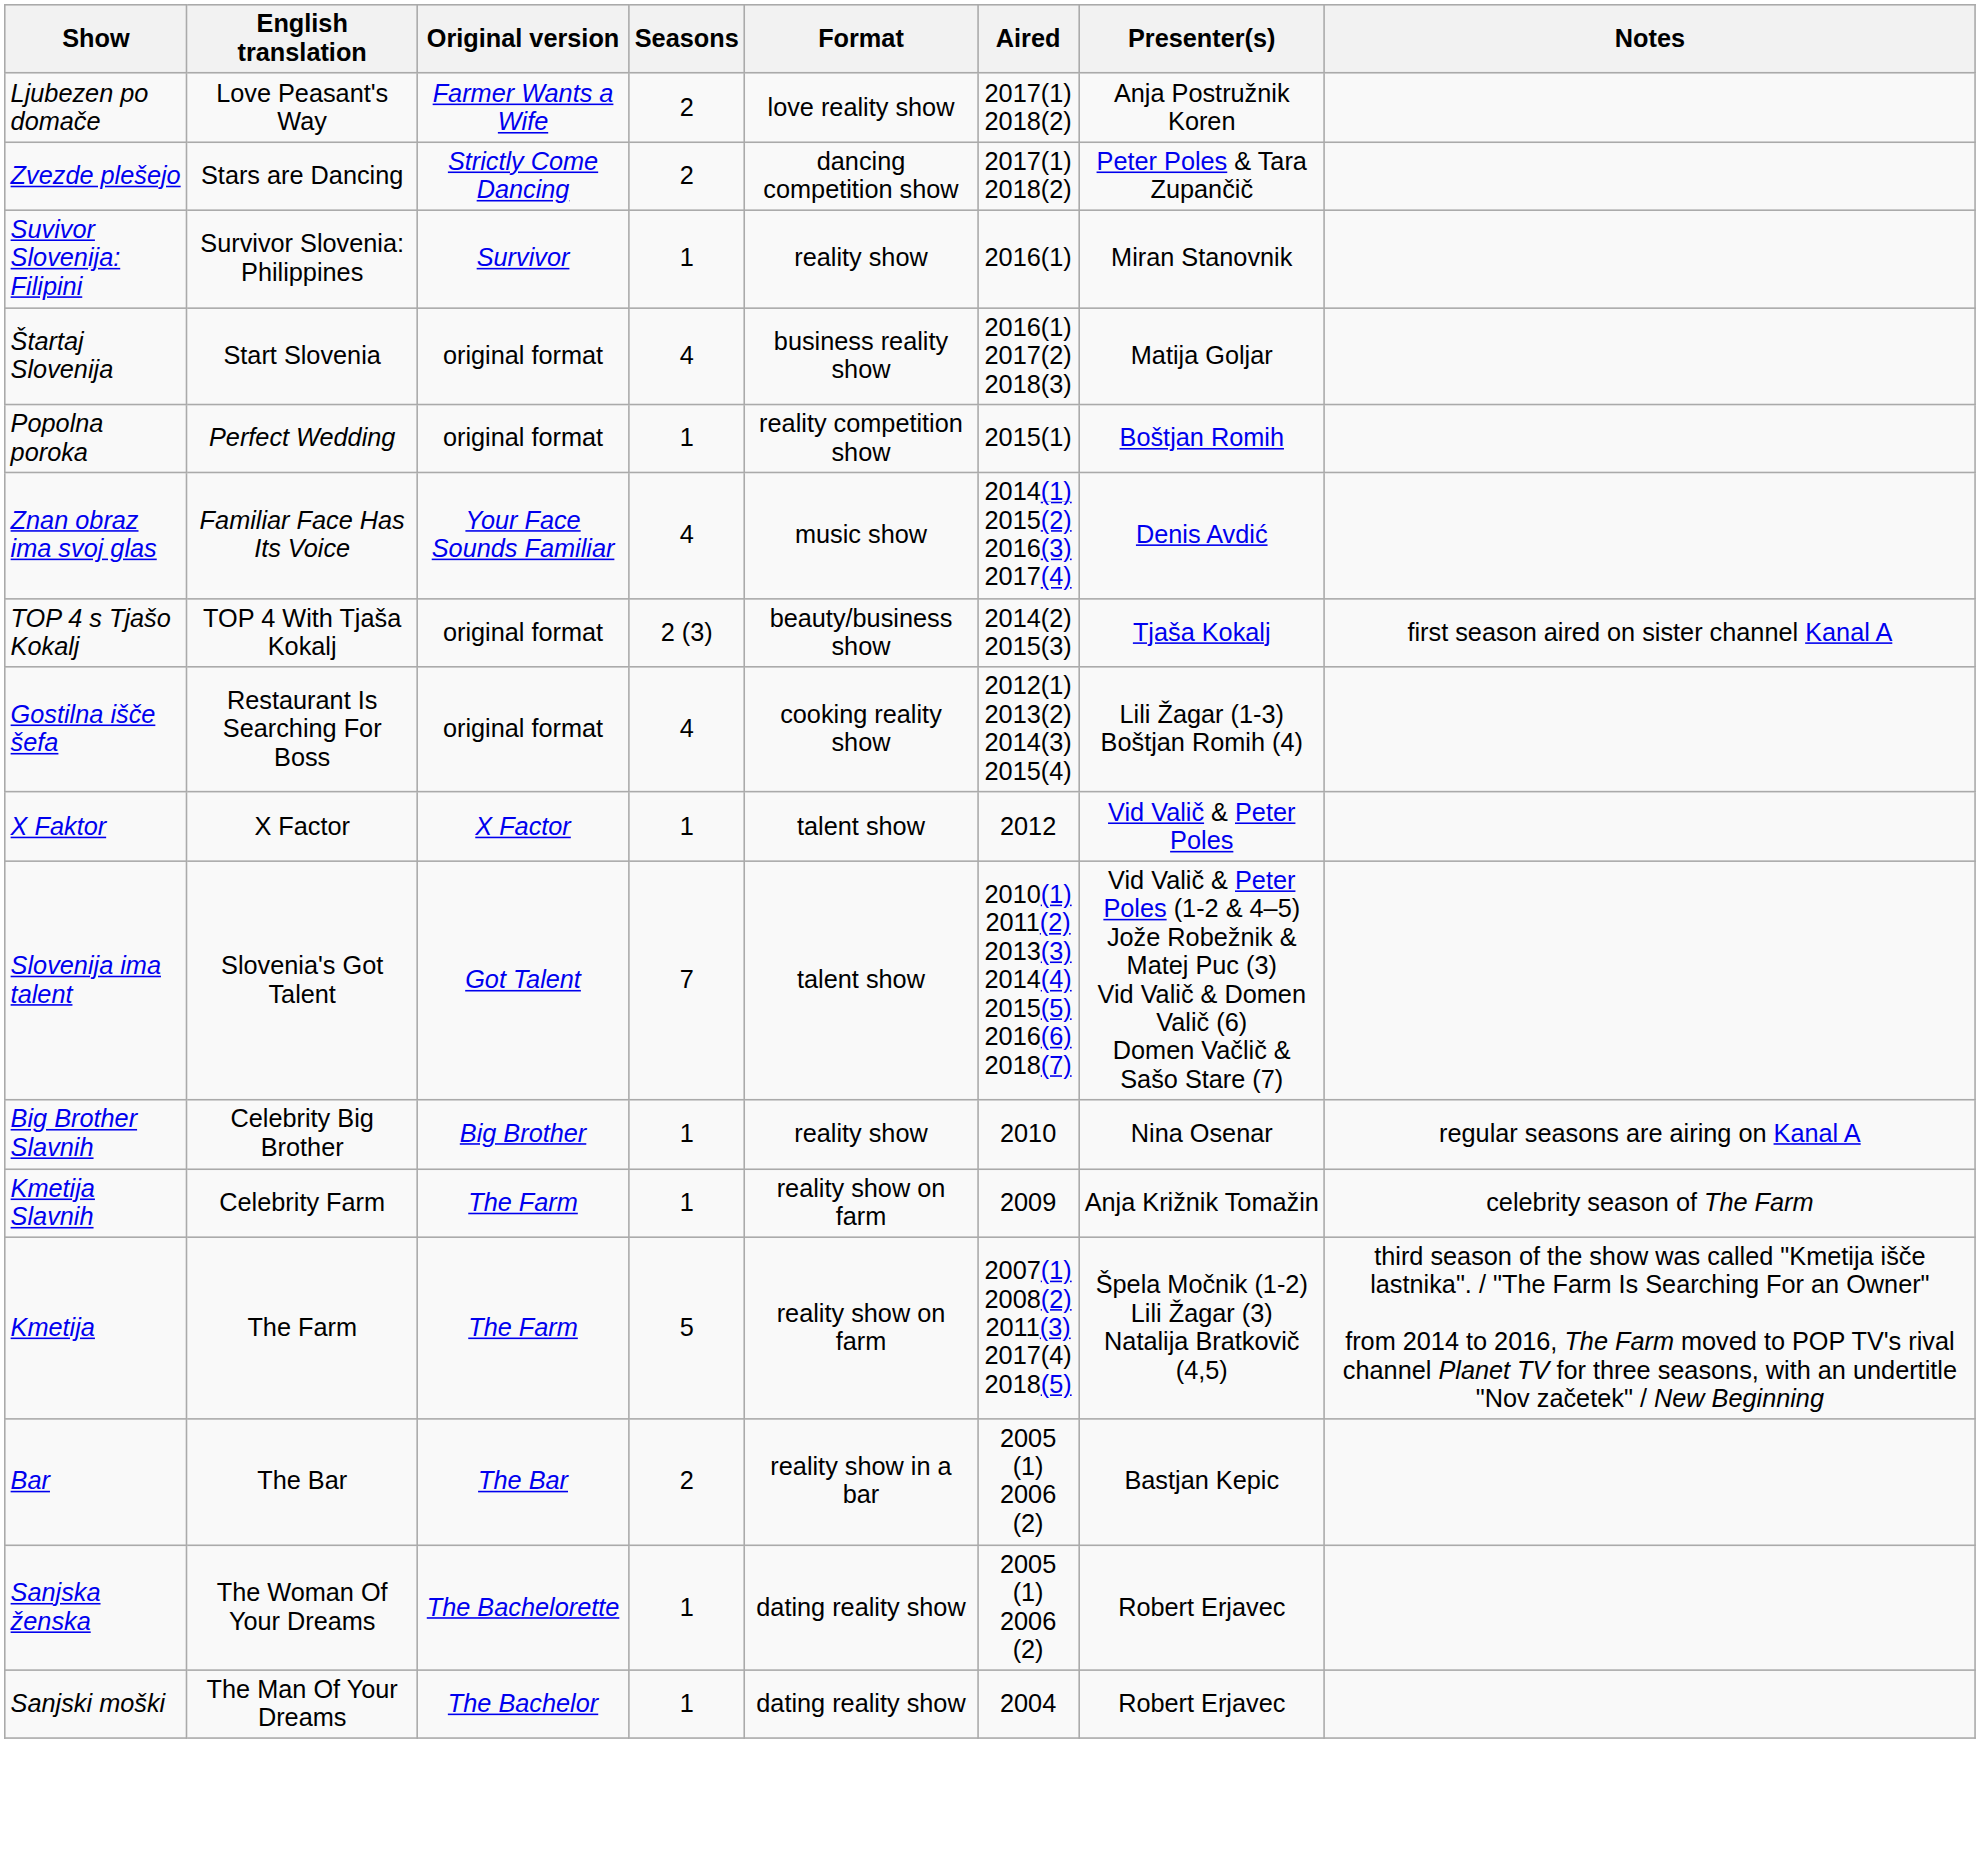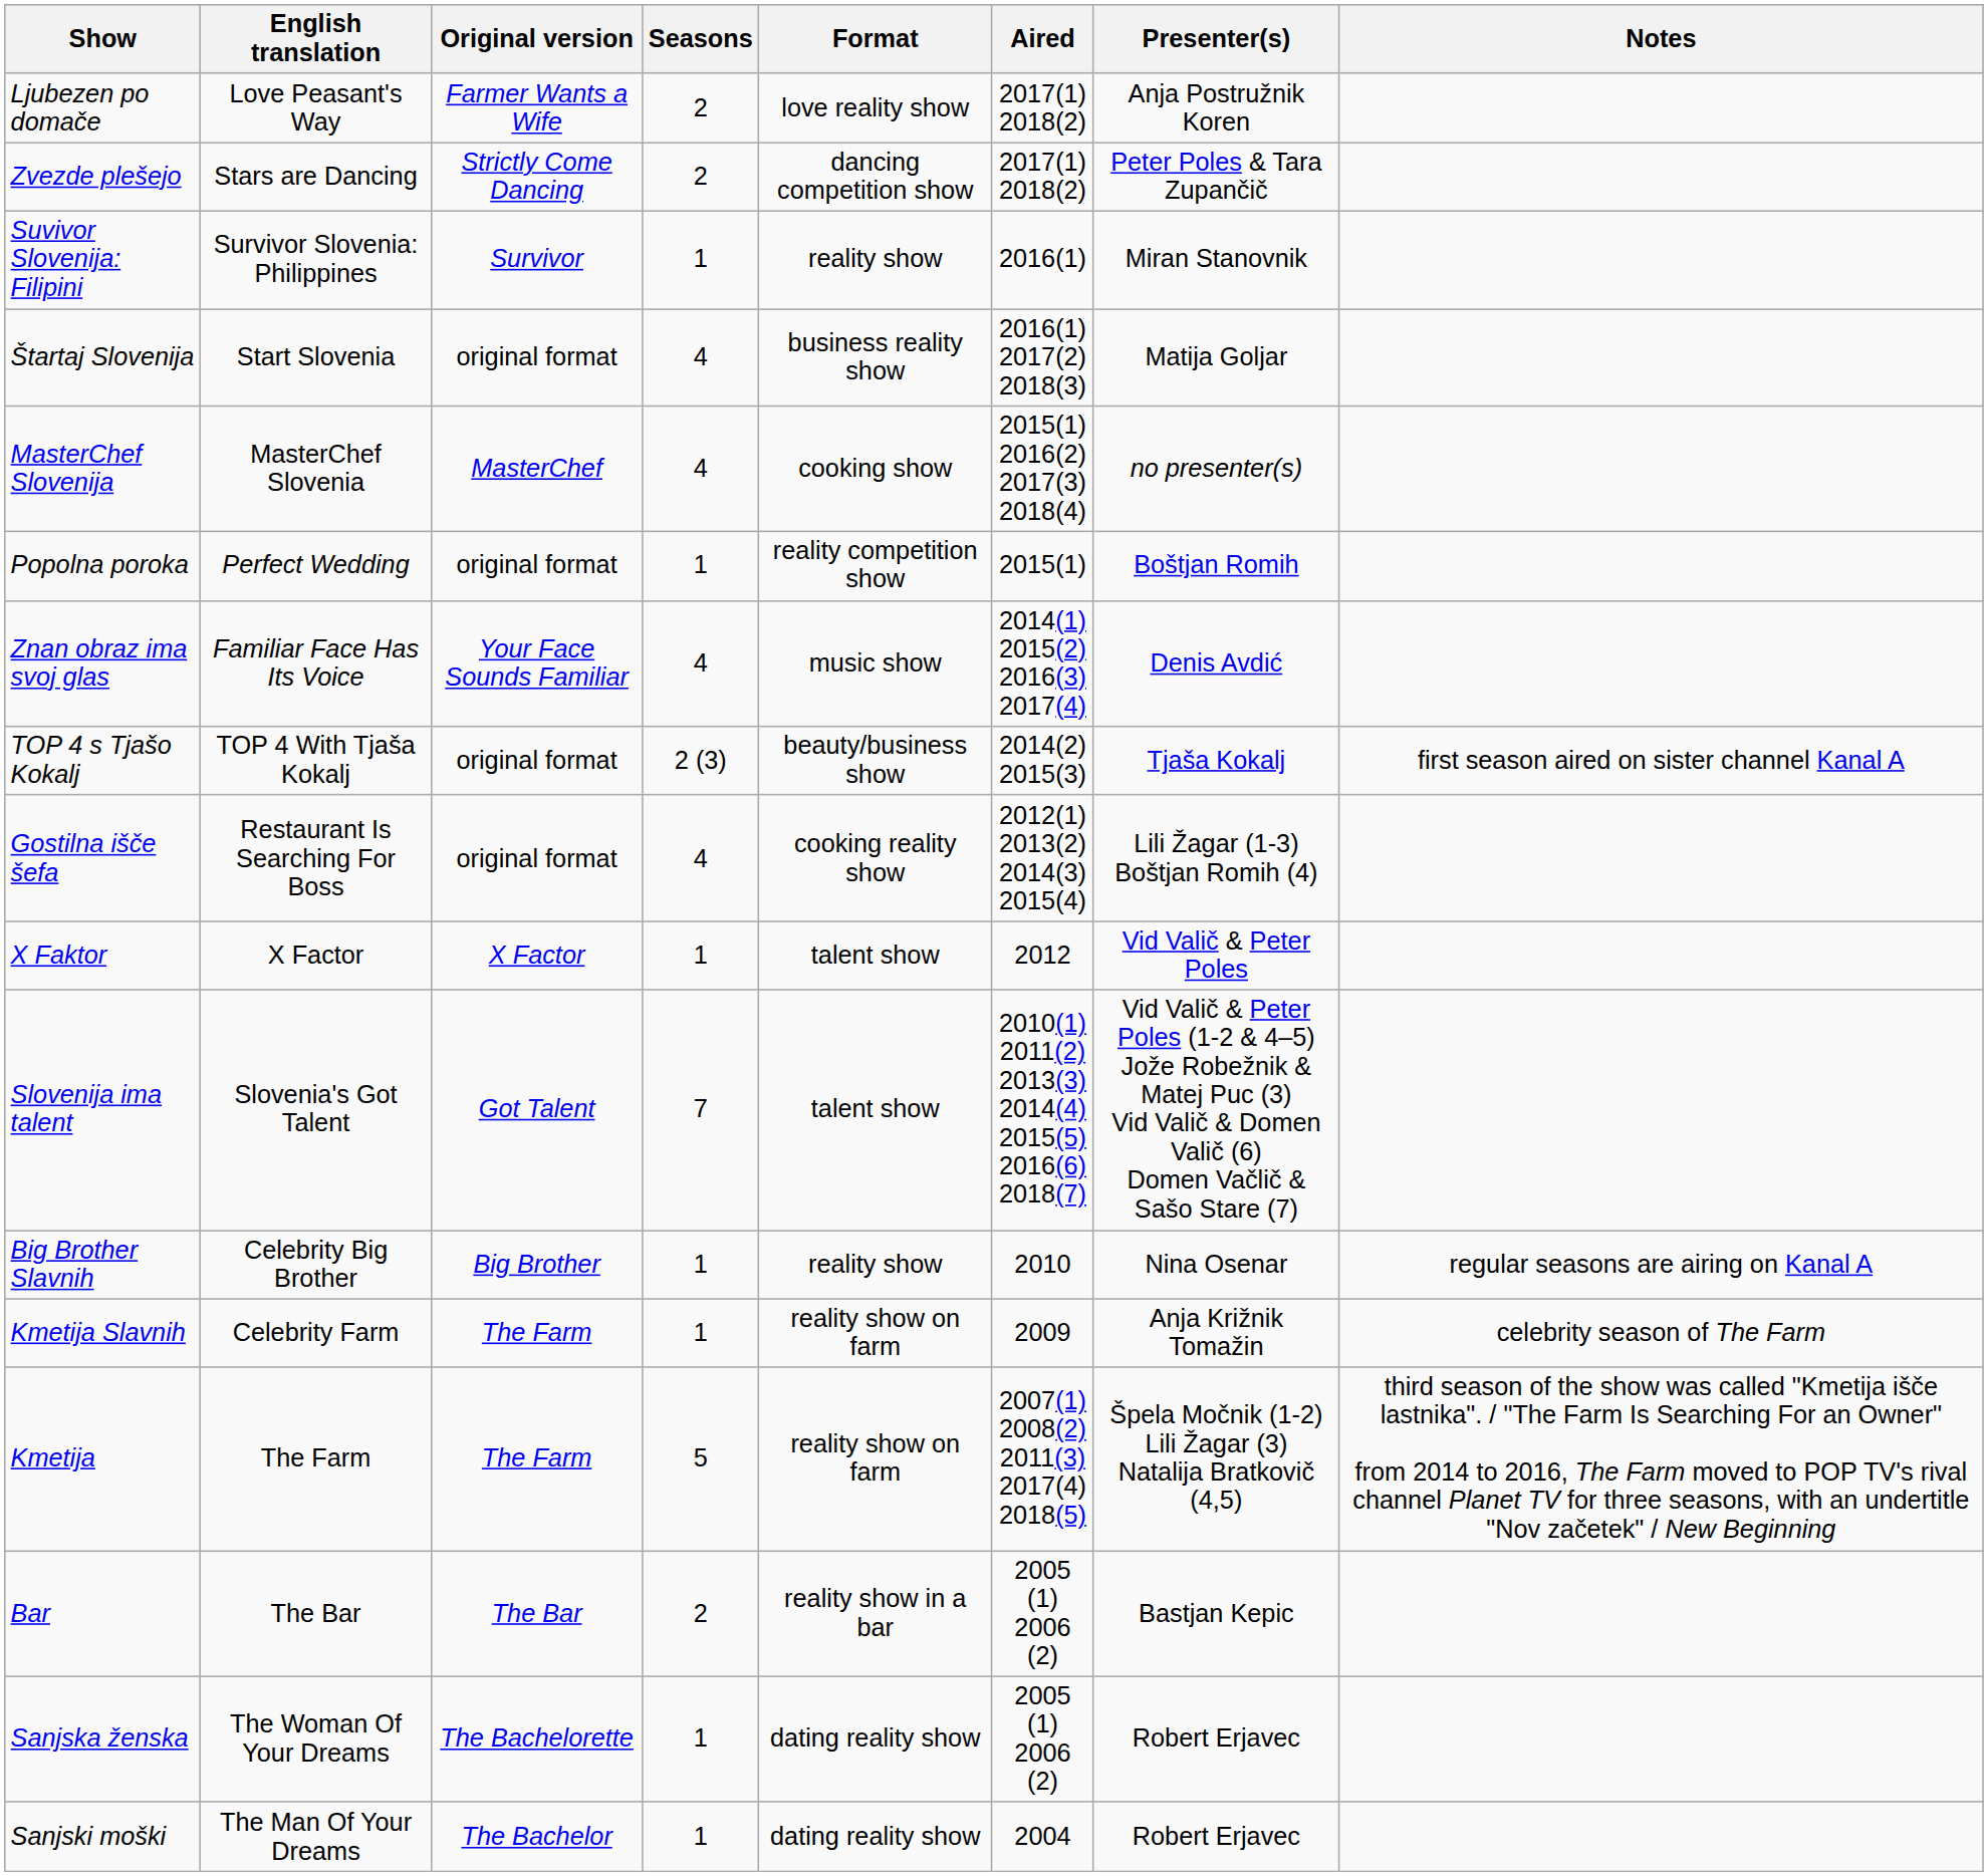 <table class="wikitable">
 <tr>
 <th>Show</th>
 <th>English translation</th>
 <th>Original version</th>
 <th>Seasons</th>
 <th>Format</th>
 <th>Aired</th>
 <th>Presenter(s)</th>
 <th>Notes</th>
 </tr>
 <tr>
 <td><em>Ljubezen po domače</em></td>
 <td align=center>Love Peasant's Way</td>
 <td align=center><em><a href='#'>Farmer Wants a Wife</a></em></td>
 <td align=center>2</td>
 <td align=center>love reality show</td>
 <td align=center>2017(1)<br>2018(2)</td>
 <td align=center>Anja Postružnik Koren</td>
 <td align=center></td>
 </tr>
 <tr>
 <td><em><a href='#'>Zvezde plešejo</a></em></td>
 <td align=center>Stars are Dancing</td>
 <td align=center><em><a href='#'>Strictly Come Dancing</a></em></td>
 <td align=center>2</td>
 <td align=center>dancing competition show</td>
 <td align=center>2017(1)<br>2018(2)</td>
 <td align=center><a href='#'>Peter Poles</a> & Tara Zupančič</td>
 <td align=center></td>
 </tr>
 <tr>
 <td><em><a href='#'>Suvivor Slovenija: Filipini</a></em></td>
 <td align=center>Survivor Slovenia: Philippines</td>
 <td align=center><em><a href='#'>Survivor</a></em></td>
 <td align=center>1</td>
 <td align=center>reality show</td>
 <td align=center>2016(1)</td>
 <td align=center>Miran Stanovnik</td>
 <td align=center></td>
 </tr>
 <tr>
 <td><em>Štartaj Slovenija</em></td>
 <td align=center>Start Slovenia</td>
 <td align=center>original format</td>
 <td align=center>4</td>
 <td align=center>business reality show</td>
 <td align=center>2016(1)<br>2017(2)<br>2018(3)</td>
 <td align=center>Matija Goljar</td>
+<td align=center></td>
+</tr>
+<tr>
+<td><em><a href='#'>MasterChef Slovenija</a></em></td>
+<td align=center>MasterChef Slovenia</td>
+<td align=center><em><a href='#'>MasterChef</a></em></td>
+<td align=center>4</td>
+<td align=center>cooking show</td>
+<td align=center>2015(1)<br>2016(2)<br>2017(3)<br>2018(4)</td>
+<td align=center><em>no presenter(s)</em></td>
 <td align=center></td>
 </tr>
 <tr>
 <td><em>Popolna poroka</em></td>
 <td align=center><em>Perfect Wedding</em></td>
 <td align=center>original format</td>
 <td align=center>1</td>
 <td align=center>reality competition show</td>
 <td align=center>2015(1)</td>
 <td align=center><a href='#'>Boštjan Romih</a></td>
 <td align=center></td>
 </tr>
 <tr>
 <td><em><a href='#'>Znan obraz ima svoj glas</a></em></td>
 <td align=center><em>Familiar Face Has Its Voice</em></td>
 <td align=center><em><a href='#'>Your Face Sounds Familiar</a></em></td>
 <td align=center>4</td>
 <td align=center>music show</td>
 <td align=center>2014<a href='#'>(1)</a><br>2015<a href='#'>(2)</a><br>2016<a href='#'>(3)</a><br>2017<a href='#'>(4)</a></td>
 <td align=center><a href='#'>Denis Avdić</a></td>
 <td align=center></td>
 </tr>
 <tr>
 <td><em>TOP 4 s Tjašo Kokalj</em></td>
 <td align=center>TOP 4 With Tjaša Kokalj</td>
 <td align=center>original format</td>
 <td align=center>2 (3)</td>
 <td align=center>beauty/business show</td>
 <td align=center>2014(2)<br>2015(3)</td>
 <td align=center><a href='#'>Tjaša Kokalj</a></td>
 <td align=center>first season aired on sister channel <a href='#'>Kanal A</a></td>
 </tr>
 <tr>
 <td><em><a href='#'>Gostilna išče šefa</a></em></td>
 <td align=center>Restaurant Is Searching For Boss</td>
 <td align=center>original format</td>
 <td align=center>4</td>
 <td align=center>cooking reality show</td>
 <td align=center>2012(1)<br>2013(2)<br>2014(3)<br>2015(4)</td>
 <td align=center>Lili Žagar (1-3)<br>Boštjan Romih (4)</td>
 <td align=center></td>
 </tr>
 <tr>
 <td><em><a href='#'>X Faktor</a></em></td>
 <td align=center>X Factor</td>
 <td align=center><em><a href='#'>X Factor</a></em></td>
 <td align=center>1</td>
 <td align=center>talent show</td>
 <td align=center>2012</td>
 <td align=center><a href='#'>Vid Valič</a> & <a href='#'>Peter Poles</a></td>
 <td align=center></td>
 </tr>
 <tr>
 <td><em><a href='#'>Slovenija ima talent</a></em></td>
 <td align=center>Slovenia's Got Talent</td>
 <td align=center><em><a href='#'>Got Talent</a></em></td>
 <td align=center>7</td>
 <td align=center>talent show</td>
 <td align=center>2010<a href='#'>(1)</a><br>2011<a href='#'>(2)</a><br>2013<a href='#'>(3)</a><br>2014<a href='#'>(4)</a><br>2015<a href='#'>(5)</a><br>2016<a href='#'>(6)</a><br>2018<a href='#'>(7)</a></td>
 <td align=center>Vid Valič & <a href='#'>Peter Poles</a> (1-2 & 4–5)<br>Jože Robežnik & Matej Puc (3)<br>Vid Valič & Domen Valič (6)<br>Domen Vačlič & Sašo Stare (7)</td>
 <td align=center></td>
 </tr>
 <tr>
 <td><em><a href='#'>Big Brother Slavnih</a></em></td>
 <td align=center>Celebrity Big Brother</td>
 <td align=center><em><a href='#'>Big Brother</a></em></td>
 <td align=center>1</td>
 <td align=center>reality show</td>
 <td align=center>2010</td>
 <td align=center>Nina Osenar</td>
 <td align=center>regular seasons are airing on <a href='#'>Kanal A</a></td>
 </tr>
 <tr>
 <td><em><a href='#'>Kmetija Slavnih</a></em></td>
 <td align=center>Celebrity Farm</td>
 <td align=center><em><a href='#'>The Farm</a></em></td>
 <td align=center>1</td>
 <td align=center>reality show on farm</td>
 <td align=center>2009</td>
 <td align=center>Anja Križnik Tomažin</td>
 <td align=center>celebrity season of <em>The Farm</em></td>
 </tr>
 <tr>
 <td><em><a href='#'>Kmetija</a></em></td>
 <td align=center>The Farm</td>
 <td align=center><em><a href='#'>The Farm</a> </em></td>
 <td align=center>5</td>
 <td align=center>reality show on farm</td>
 <td align=center>2007<a href='#'>(1)</a><br>2008<a href='#'>(2)</a><br>2011<a href='#'>(3)</a><br>2017(4)<br>2018<a href='#'>(5)</a></td>
 <td align=center>Špela Močnik (1-2)<br>Lili Žagar (3)<br>Natalija Bratkovič (4,5)</td>
 <td align=center>third season of the show was called "Kmetija išče lastnika". / "The Farm Is Searching For an Owner"<br><br>from 2014 to 2016, <em>The Farm</em> moved to POP TV's rival channel <em>Planet TV</em> for three seasons, with an undertitle "Nov začetek" / <em>New Beginning</em></td>
 </tr>
 <tr>
 <td><em><a href='#'>Bar</a></em></td>
 <td align=center>The Bar</td>
 <td align=center><em><a href='#'>The Bar</a></em></td>
 <td align=center>2</td>
 <td align=center>reality show in a bar</td>
 <td align=center>2005 (1)<br>2006 (2)</td>
 <td align=center>Bastjan Kepic</td>
 <td align=center></td>
 </tr>
 <tr>
 <td><em><a href='#'>Sanjska ženska</a></em></td>
 <td align=center>The Woman Of Your Dreams</td>
 <td align=center><em><a href='#'>The Bachelorette</a></em></td>
 <td align=center>1</td>
 <td align=center>dating reality show</td>
 <td align=center>2005 (1)<br>2006 (2)</td>
 <td align=center>Robert Erjavec</td>
 <td align=center></td>
 </tr>
 <tr>
 <td><em>Sanjski moški</em></td>
 <td align=center>The Man Of Your Dreams</td>
 <td align=center><em><a href='#'>The Bachelor</a></em></td>
 <td align=center>1</td>
 <td align=center>dating reality show</td>
 <td align=center>2004</td>
 <td align=center>Robert Erjavec</td>
 <td align=center></td>
 </tr>
 </table>
